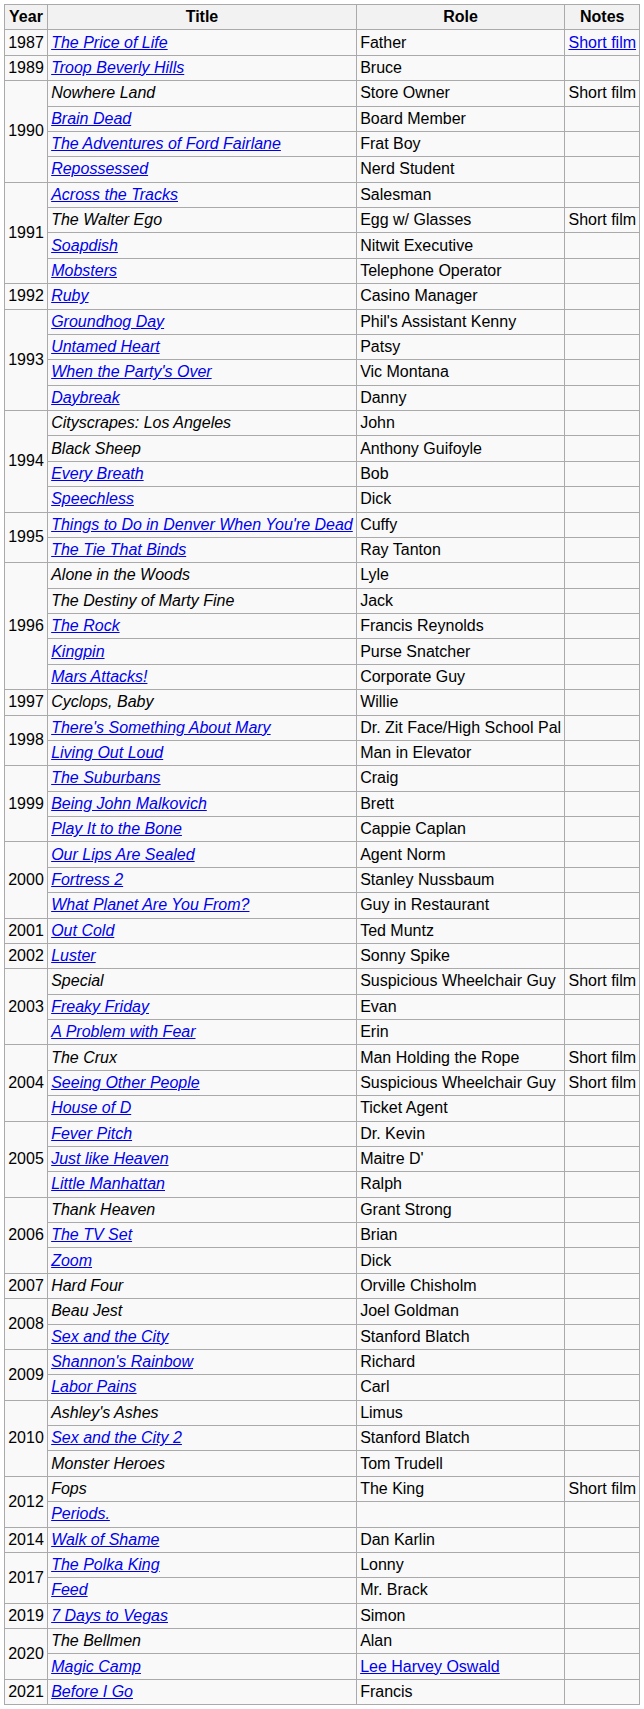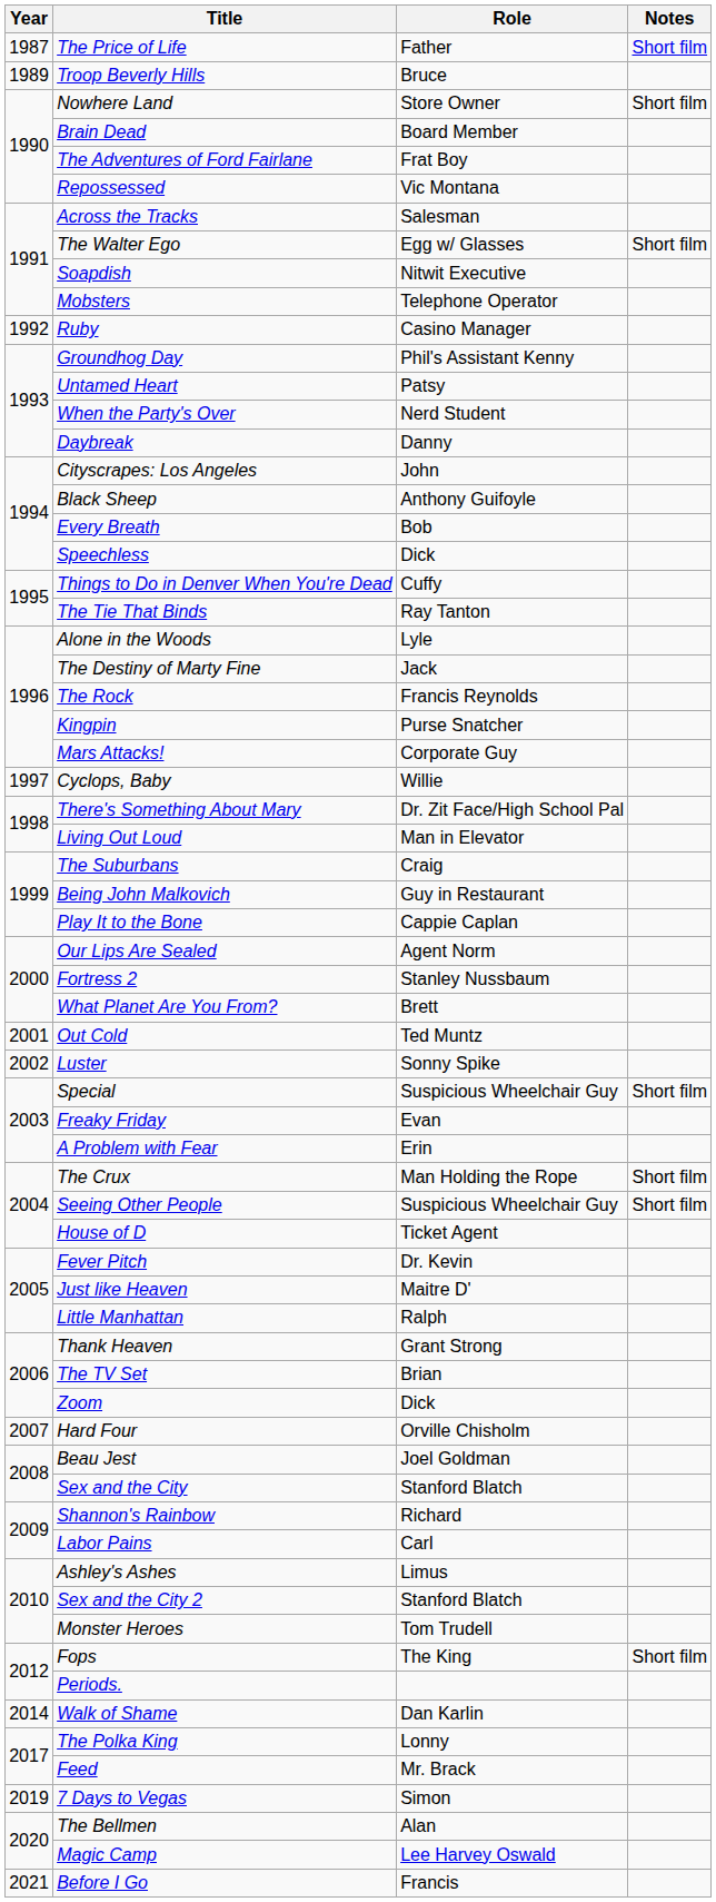 <table class="wikitable sortable">
 <tr>
 <th>Year</th>
 <th>Title</th>
 <th>Role</th>
 <th class="unsortable">Notes</th>
 </tr>
 <tr>
 <td>1987</td>
 <td><em><a href='#'>The Price of Life</a></em></td>
 <td>Father</td>
 <td><a href='#'>Short film</a></td>
 </tr>
 <tr>
 <td>1989</td>
 <td><em><a href='#'>Troop Beverly Hills</a></em></td>
 <td>Bruce</td>
 <td></td>
 </tr>
 <tr>
 <td rowspan="4">1990</td>
 <td><em>Nowhere Land</em></td>
 <td>Store Owner</td>
 <td>Short film</td>
 </tr>
 <tr>
 <td><em><a href='#'>Brain Dead</a></em></td>
 <td>Board Member</td>
 <td></td>
 </tr>
 <tr>
 <td><em><a href='#'>The Adventures of Ford Fairlane</a></em></td>
 <td>Frat Boy</td>
 <td></td>
 </tr>
 <tr>
 <td><em><a href='#'>Repossessed</a></em></td>
-<td>Nerd Student</td>
+<td>Vic Montana</td>
 <td></td>
 </tr>
 <tr>
 <td rowspan="4">1991</td>
 <td><em><a href='#'>Across the Tracks</a></em></td>
 <td>Salesman</td>
 <td></td>
 </tr>
 <tr>
 <td><em>The Walter Ego</em></td>
 <td>Egg w/ Glasses</td>
 <td>Short film</td>
 </tr>
 <tr>
 <td><em><a href='#'>Soapdish</a></em></td>
 <td>Nitwit Executive</td>
 <td></td>
 </tr>
 <tr>
 <td><em><a href='#'>Mobsters</a></em></td>
 <td>Telephone Operator</td>
 <td></td>
 </tr>
 <tr>
 <td>1992</td>
 <td><em><a href='#'>Ruby</a></em></td>
 <td>Casino Manager</td>
 <td></td>
 </tr>
 <tr>
 <td rowspan="4">1993</td>
 <td><em><a href='#'>Groundhog Day</a></em></td>
 <td>Phil's Assistant Kenny</td>
 <td></td>
 </tr>
 <tr>
 <td><em><a href='#'>Untamed Heart</a></em></td>
 <td>Patsy</td>
 <td></td>
 </tr>
 <tr>
 <td><em><a href='#'>When the Party's Over</a></em></td>
-<td>Vic Montana</td>
+<td>Nerd Student</td>
 <td></td>
 </tr>
 <tr>
 <td><em><a href='#'>Daybreak</a></em></td>
 <td>Danny</td>
 <td></td>
 </tr>
 <tr>
 <td rowspan="4">1994</td>
 <td><em>Cityscrapes: Los Angeles</em></td>
 <td>John</td>
 <td></td>
 </tr>
 <tr>
 <td><em>Black Sheep</em></td>
 <td>Anthony Guifoyle</td>
 <td></td>
 </tr>
 <tr>
 <td><em><a href='#'>Every Breath</a></em></td>
 <td>Bob</td>
 <td></td>
 </tr>
 <tr>
 <td><em><a href='#'>Speechless</a></em></td>
 <td>Dick</td>
 <td></td>
 </tr>
 <tr>
 <td rowspan="2">1995</td>
 <td><em><a href='#'>Things to Do in Denver When You're Dead</a></em></td>
 <td>Cuffy</td>
 <td></td>
 </tr>
 <tr>
 <td><em><a href='#'>The Tie That Binds</a></em></td>
 <td>Ray Tanton</td>
 <td></td>
 </tr>
 <tr>
 <td rowspan="5">1996</td>
 <td><em>Alone in the Woods</em></td>
 <td>Lyle</td>
 <td></td>
 </tr>
 <tr>
 <td><em>The Destiny of Marty Fine</em></td>
 <td>Jack</td>
 <td></td>
 </tr>
 <tr>
 <td><em><a href='#'>The Rock</a></em></td>
 <td>Francis Reynolds</td>
 <td></td>
 </tr>
 <tr>
 <td><em><a href='#'>Kingpin</a></em></td>
 <td>Purse Snatcher</td>
 <td></td>
 </tr>
 <tr>
 <td><em><a href='#'>Mars Attacks!</a></em></td>
 <td>Corporate Guy</td>
 <td></td>
 </tr>
 <tr>
 <td>1997</td>
 <td><em>Cyclops, Baby</em></td>
 <td>Willie</td>
 <td></td>
 </tr>
 <tr>
 <td rowspan="2">1998</td>
 <td><em><a href='#'>There's Something About Mary</a></em></td>
 <td>Dr. Zit Face/High School Pal</td>
 <td></td>
 </tr>
 <tr>
 <td><em><a href='#'>Living Out Loud</a></em></td>
 <td>Man in Elevator</td>
 <td></td>
 </tr>
 <tr>
 <td rowspan="3">1999</td>
 <td><em><a href='#'>The Suburbans</a></em></td>
 <td>Craig</td>
 <td></td>
 </tr>
 <tr>
 <td><em><a href='#'>Being John Malkovich</a></em></td>
-<td>Brett</td>
+<td>Guy in Restaurant</td>
 <td></td>
 </tr>
 <tr>
 <td><em><a href='#'>Play It to the Bone</a></em></td>
 <td>Cappie Caplan</td>
 <td></td>
 </tr>
 <tr>
 <td rowspan="3">2000</td>
 <td><em><a href='#'>Our Lips Are Sealed</a></em></td>
 <td>Agent Norm</td>
 <td></td>
 </tr>
 <tr>
 <td><em><a href='#'>Fortress 2</a></em></td>
 <td>Stanley Nussbaum</td>
 <td></td>
 </tr>
 <tr>
 <td><em><a href='#'>What Planet Are You From?</a></em></td>
-<td>Guy in Restaurant</td>
+<td>Brett</td>
 <td></td>
 </tr>
 <tr>
 <td>2001</td>
 <td><em><a href='#'>Out Cold</a></em></td>
 <td>Ted Muntz</td>
 <td></td>
 </tr>
 <tr>
 <td>2002</td>
 <td><em><a href='#'>Luster</a></em></td>
 <td>Sonny Spike</td>
 <td></td>
 </tr>
 <tr>
 <td rowspan="3">2003</td>
 <td><em>Special</em></td>
 <td>Suspicious Wheelchair Guy</td>
 <td>Short film</td>
 </tr>
 <tr>
 <td><em><a href='#'>Freaky Friday</a></em></td>
 <td>Evan</td>
 <td></td>
 </tr>
 <tr>
 <td><em><a href='#'>A Problem with Fear</a></em></td>
 <td>Erin</td>
 <td></td>
 </tr>
 <tr>
 <td rowspan="3">2004</td>
 <td><em>The Crux</em></td>
 <td>Man Holding the Rope</td>
 <td>Short film</td>
 </tr>
 <tr>
 <td><em><a href='#'>Seeing Other People</a></em></td>
 <td>Suspicious Wheelchair Guy</td>
 <td>Short film</td>
 </tr>
 <tr>
 <td><em><a href='#'>House of D</a></em></td>
 <td>Ticket Agent</td>
 <td></td>
 </tr>
 <tr>
 <td rowspan="3">2005</td>
 <td><em><a href='#'>Fever Pitch</a></em></td>
 <td>Dr. Kevin</td>
 <td></td>
 </tr>
 <tr>
 <td><em><a href='#'>Just like Heaven</a></em></td>
 <td>Maitre D'</td>
 <td></td>
 </tr>
 <tr>
 <td><em><a href='#'>Little Manhattan</a></em></td>
 <td>Ralph</td>
 <td></td>
 </tr>
 <tr>
 <td rowspan="3">2006</td>
 <td><em>Thank Heaven</em></td>
 <td>Grant Strong</td>
 <td></td>
 </tr>
 <tr>
 <td><em><a href='#'>The TV Set</a></em></td>
 <td>Brian</td>
 <td></td>
 </tr>
 <tr>
 <td><em><a href='#'>Zoom</a></em></td>
 <td>Dick</td>
 <td></td>
 </tr>
 <tr>
 <td>2007</td>
 <td><em>Hard Four</em></td>
 <td>Orville Chisholm</td>
 <td></td>
 </tr>
 <tr>
 <td rowspan="2">2008</td>
 <td><em>Beau Jest</em></td>
 <td>Joel Goldman</td>
 <td></td>
 </tr>
 <tr>
 <td><em><a href='#'>Sex and the City</a></em></td>
 <td>Stanford Blatch</td>
 <td></td>
 </tr>
 <tr>
 <td rowspan="2">2009</td>
 <td><em><a href='#'>Shannon's Rainbow</a></em></td>
 <td>Richard</td>
 <td></td>
 </tr>
 <tr>
 <td><em><a href='#'>Labor Pains</a></em></td>
 <td>Carl</td>
 <td></td>
 </tr>
 <tr>
 <td rowspan="3">2010</td>
 <td><em>Ashley's Ashes</em></td>
 <td>Limus</td>
 <td></td>
 </tr>
 <tr>
 <td><em><a href='#'>Sex and the City 2</a></em></td>
 <td>Stanford Blatch</td>
 <td></td>
 </tr>
 <tr>
 <td><em>Monster Heroes</em></td>
 <td>Tom Trudell</td>
 <td></td>
 </tr>
 <tr>
 <td rowspan="2">2012</td>
 <td><em>Fops</em></td>
 <td>The King</td>
 <td>Short film</td>
 </tr>
 <tr>
 <td><em><a href='#'>Periods.</a></em></td>
 <td></td>
 <td></td>
 </tr>
 <tr>
 <td>2014</td>
 <td><em><a href='#'>Walk of Shame</a></em></td>
 <td>Dan Karlin</td>
 <td></td>
 </tr>
 <tr>
 <td rowspan="2">2017</td>
 <td><em><a href='#'>The Polka King</a></em></td>
 <td>Lonny</td>
 <td></td>
 </tr>
 <tr>
 <td><em><a href='#'>Feed</a></em></td>
 <td>Mr. Brack</td>
 <td></td>
 </tr>
 <tr>
 <td>2019</td>
 <td><em><a href='#'>7 Days to Vegas</a></em></td>
 <td>Simon</td>
 <td></td>
 </tr>
 <tr>
 <td rowspan="2">2020</td>
 <td><em>The Bellmen</em></td>
 <td>Alan</td>
 <td></td>
 </tr>
 <tr>
 <td><em><a href='#'>Magic Camp</a></em></td>
 <td><a href='#'>Lee Harvey Oswald</a></td>
 <td></td>
 </tr>
 <tr>
 <td>2021</td>
 <td><em><a href='#'>Before I Go</a></em></td>
 <td>Francis</td>
 <td></td>
 </tr>
 </table>
